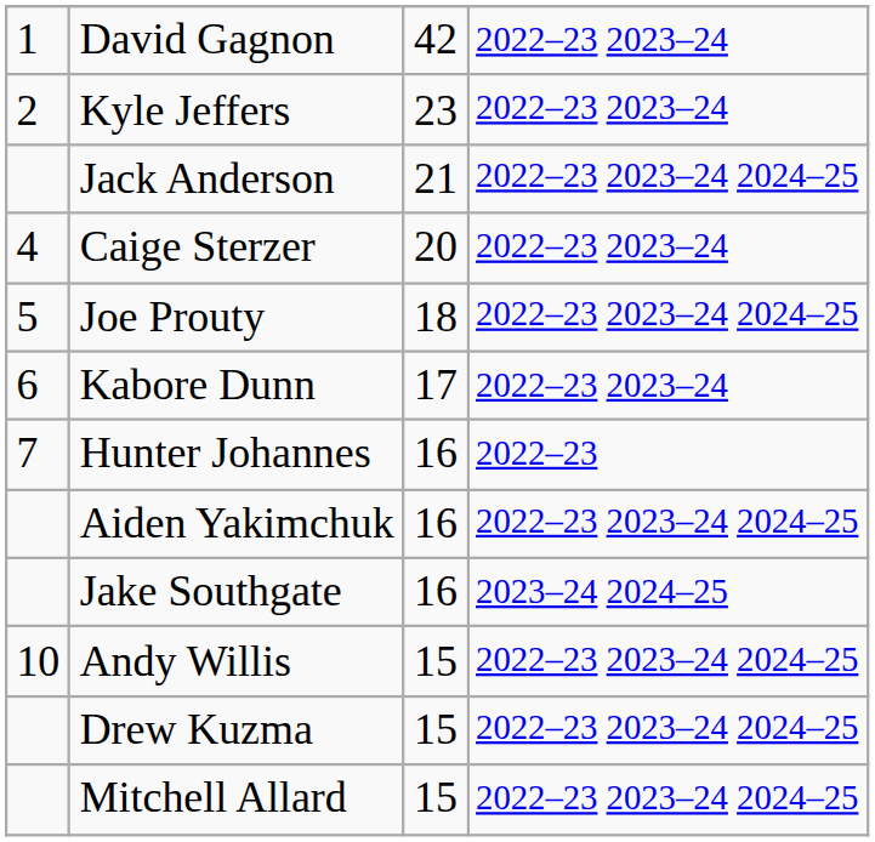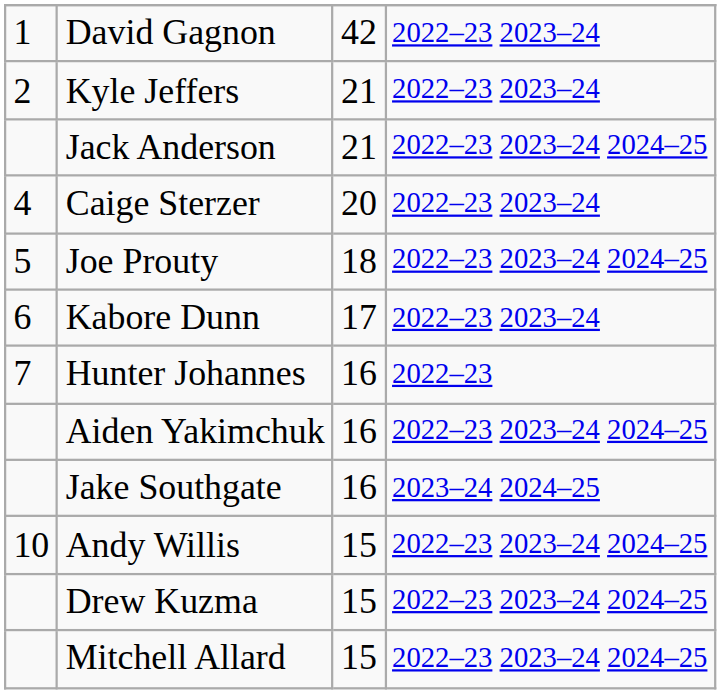 <table class="wikitable">
 <tr>
 </tr>
 <tr>
 <td>1</td>
 <td>David Gagnon</td>
 <td>42</td>
 <td style="font-size:80%;"><a href='#'>2022–23</a> <a href='#'>2023–24</a></td>
 </tr>
 <tr>
 <td>2</td>
 <td>Kyle Jeffers</td>
-<td>23</td>
+<td>21</td>
 <td style="font-size:80%;"><a href='#'>2022–23</a> <a href='#'>2023–24</a></td>
 </tr>
 <tr>
 <td></td>
 <td>Jack Anderson</td>
 <td>21</td>
 <td style="font-size:80%;"><a href='#'>2022–23</a> <a href='#'>2023–24</a> <a href='#'>2024–25</a></td>
 </tr>
 <tr>
 <td>4</td>
 <td>Caige Sterzer</td>
 <td>20</td>
 <td style="font-size:80%;"><a href='#'>2022–23</a> <a href='#'>2023–24</a></td>
 </tr>
 <tr>
 <td>5</td>
 <td>Joe Prouty</td>
 <td>18</td>
 <td style="font-size:80%;"><a href='#'>2022–23</a> <a href='#'>2023–24</a> <a href='#'>2024–25</a></td>
 </tr>
 <tr>
 <td>6</td>
 <td>Kabore Dunn</td>
 <td>17</td>
 <td style="font-size:80%;"><a href='#'>2022–23</a> <a href='#'>2023–24</a></td>
 </tr>
 <tr>
 <td>7</td>
 <td>Hunter Johannes</td>
 <td>16</td>
 <td style="font-size:80%;"><a href='#'>2022–23</a></td>
 </tr>
 <tr>
 <td></td>
 <td>Aiden Yakimchuk</td>
 <td>16</td>
 <td style="font-size:80%;"><a href='#'>2022–23</a> <a href='#'>2023–24</a> <a href='#'>2024–25</a></td>
 </tr>
 <tr>
 <td></td>
 <td>Jake Southgate</td>
 <td>16</td>
 <td style="font-size:80%;"><a href='#'>2023–24</a> <a href='#'>2024–25</a></td>
 </tr>
 <tr>
 <td>10</td>
 <td>Andy Willis</td>
 <td>15</td>
 <td style="font-size:80%;"><a href='#'>2022–23</a> <a href='#'>2023–24</a> <a href='#'>2024–25</a></td>
 </tr>
 <tr>
 <td></td>
 <td>Drew Kuzma</td>
 <td>15</td>
 <td style="font-size:80%;"><a href='#'>2022–23</a> <a href='#'>2023–24</a> <a href='#'>2024–25</a></td>
 </tr>
 <tr>
 <td></td>
 <td>Mitchell Allard</td>
 <td>15</td>
 <td style="font-size:80%;"><a href='#'>2022–23</a> <a href='#'>2023–24</a> <a href='#'>2024–25</a></td>
 </tr>
 </table>
